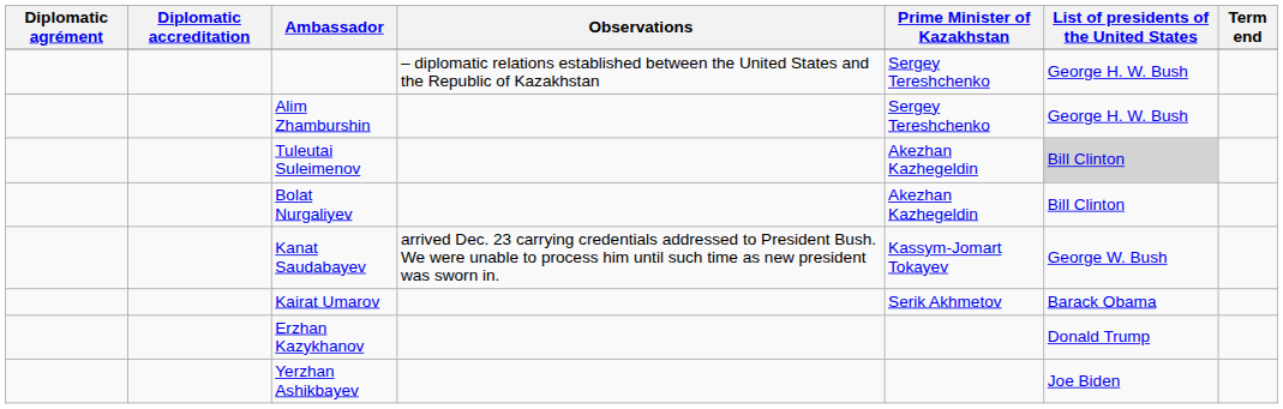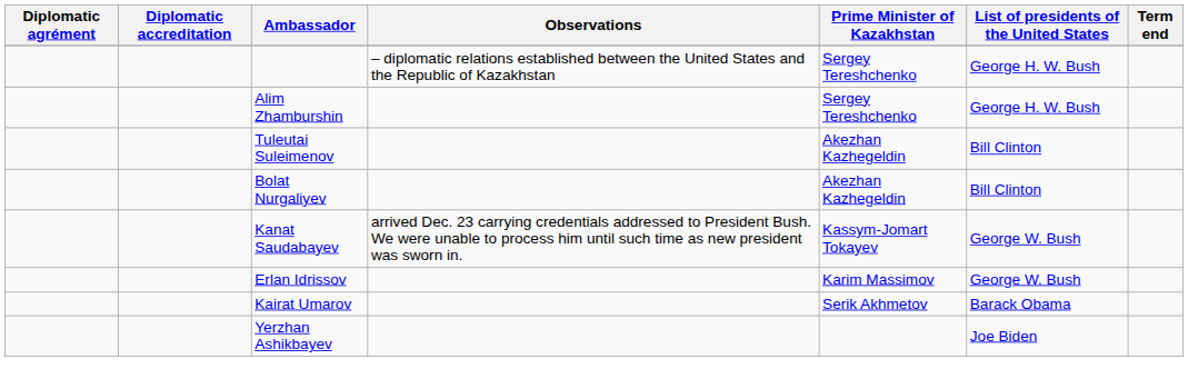 <table class="wikitable sortable">
 <tr>
 <th>Diplomatic <a href='#'>agrément</a></th>
 <th><a href='#'>Diplomatic accreditation</a></th>
 <th><a href='#'>Ambassador</a></th>
 <th>Observations</th>
 <th><a href='#'>Prime Minister of Kazakhstan</a></th>
 <th><a href='#'>List of presidents of the United States</a></th>
 <th>Term end</th>
 </tr>
 <tr>
 </tr>
 <tr>
 <td></td>
 <td></td>
 <td></td>
 <td>– diplomatic relations established between the United States and the Republic of Kazakhstan</td>
 <td><a href='#'>Sergey Tereshchenko</a></td>
 <td><a href='#'>George H. W. Bush</a></td>
 <td></td>
 </tr>
 <tr>
 <td></td>
 <td></td>
 <td><a href='#'>Alim Zhamburshin</a></td>
 <td></td>
 <td><a href='#'>Sergey Tereshchenko</a></td>
 <td><a href='#'>George H. W. Bush</a></td>
 <td></td>
 </tr>
 <tr>
 <td></td>
 <td></td>
 <td><a href='#'>Tuleutai Suleimenov</a></td>
 <td></td>
 <td><a href='#'>Akezhan Kazhegeldin</a></td>
-<td style="background: lightgrey;"><a href='#'>Bill Clinton</a></td>
+<td><a href='#'>Bill Clinton</a></td>
 <td></td>
 </tr>
 <tr>
 <td></td>
 <td></td>
 <td><a href='#'>Bolat Nurgaliyev</a></td>
 <td></td>
 <td><a href='#'>Akezhan Kazhegeldin</a></td>
 <td><a href='#'>Bill Clinton</a></td>
 <td></td>
 </tr>
 <tr>
 <td></td>
 <td></td>
 <td><a href='#'>Kanat Saudabayev</a></td>
 <td>arrived Dec. 23 carrying credentials addressed to President Bush. We were unable to process him until such time as new president was sworn in.</td>
 <td><a href='#'>Kassym-Jomart Tokayev</a></td>
 <td><a href='#'>George W. Bush</a></td>
 <td></td>
 </tr>
 <tr>
 <td></td>
 <td></td>
-<td><a href='#'>Kairat Umarov</a></td>
+<td><a href='#'>Erlan Idrissov</a></td>
 <td></td>
-<td><a href='#'>Serik Akhmetov</a></td>
-<td><a href='#'>Barack Obama</a></td>
+<td><a href='#'>Karim Massimov</a></td>
+<td><a href='#'>George W. Bush</a></td>
 <td></td>
 </tr>
 <tr>
 <td></td>
 <td></td>
-<td><a href='#'>Erzhan Kazykhanov</a></td>
+<td><a href='#'>Kairat Umarov</a></td>
 <td></td>
-<td></td>
-<td><a href='#'>Donald Trump</a></td>
+<td><a href='#'>Serik Akhmetov</a></td>
+<td><a href='#'>Barack Obama</a></td>
 <td></td>
 </tr>
 <tr>
 <td></td>
 <td></td>
 <td><a href='#'>Yerzhan Ashikbayev</a></td>
 <td></td>
 <td></td>
 <td><a href='#'>Joe Biden</a></td>
 <td></td>
 </tr>
 </table>
